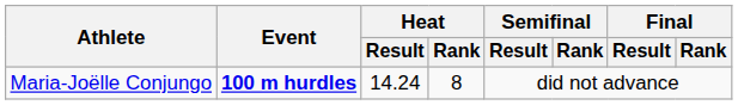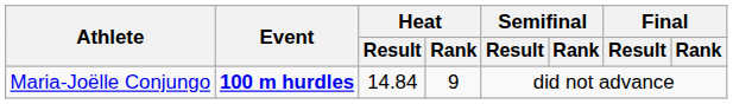 <table class=wikitable style="font-size:90%">
 <tr>
 <th rowspan="2">Athlete</th>
 <th rowspan="2">Event</th>
 <th colspan="2">Heat</th>
 <th colspan="2">Semifinal</th>
 <th colspan="2">Final</th>
 </tr>
 <tr style="font-size:95%">
 <th>Result</th>
 <th>Rank</th>
 <th>Result</th>
 <th>Rank</th>
 <th>Result</th>
 <th>Rank</th>
 </tr>
 <tr align=center>
 <td align=left><a href='#'>Maria-Joëlle Conjungo</a></td>
 <td align=left><strong><a href='#'>100 m hurdles</a></strong></td>
-<td>14.24</td>
-<td>8</td>
+<td>14.84</td>
+<td>9</td>
 <td colspan=4>did not advance</td>
 </tr>
 </table>
